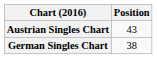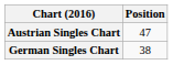 <table class="wikitable sortable plainrowheaders" style="text-align:center">
 <tr>
 <th scope="col">Chart (2016)</th>
 <th scope="col">Position</th>
 </tr>
 <tr>
 <th scope="row">Austrian Singles Chart</th>
-<td>43</td>
+<td>47</td>
 </tr>
 <tr>
 <th scope="row">German Singles Chart</th>
 <td>38</td>
 </tr>
 </table>
